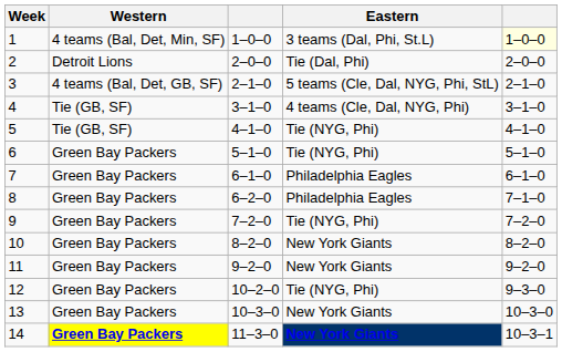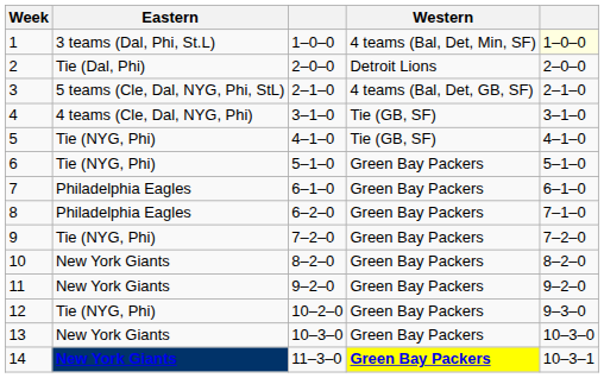 <table class="wikitable">
 <tr>
 <th>Week</th>
+<th>Eastern</th>
+<th></th>
 <th>Western</th>
-<th></th>
-<th>Eastern</th>
 <th></th>
 </tr>
 <tr>
 <td>1</td>
+<td>3 teams (Dal, Phi, St.L)</td>
+<td>1–0–0</td>
 <td>4 teams (Bal, Det, Min, SF)</td>
-<td>1–0–0</td>
-<td>3 teams (Dal, Phi, St.L)</td>
 <td style="background: lightyellow;">1–0–0</td>
 </tr>
 <tr>
 <td>2</td>
+<td>Tie (Dal, Phi)</td>
+<td>2–0–0</td>
 <td>Detroit Lions</td>
-<td>2–0–0</td>
-<td>Tie (Dal, Phi)</td>
 <td>2–0–0</td>
 </tr>
 <tr>
 <td>3</td>
+<td>5 teams (Cle, Dal, NYG, Phi, StL)</td>
+<td>2–1–0</td>
 <td>4 teams (Bal, Det, GB, SF)</td>
-<td>2–1–0</td>
-<td>5 teams (Cle, Dal, NYG, Phi, StL)</td>
 <td>2–1–0</td>
 </tr>
 <tr>
 <td>4</td>
+<td>4 teams (Cle, Dal, NYG, Phi)</td>
+<td>3–1–0</td>
 <td>Tie (GB, SF)</td>
-<td>3–1–0</td>
-<td>4 teams (Cle, Dal, NYG, Phi)</td>
 <td>3–1–0</td>
 </tr>
 <tr>
 <td>5</td>
+<td>Tie (NYG, Phi)</td>
+<td>4–1–0</td>
 <td>Tie (GB, SF)</td>
-<td>4–1–0</td>
-<td>Tie (NYG, Phi)</td>
 <td>4–1–0</td>
 </tr>
 <tr>
 <td>6</td>
+<td>Tie (NYG, Phi)</td>
+<td>5–1–0</td>
 <td>Green Bay Packers</td>
-<td>5–1–0</td>
-<td>Tie (NYG, Phi)</td>
 <td>5–1–0</td>
 </tr>
 <tr>
 <td>7</td>
+<td>Philadelphia Eagles</td>
+<td>6–1–0</td>
 <td>Green Bay Packers</td>
-<td>6–1–0</td>
-<td>Philadelphia Eagles</td>
 <td>6–1–0</td>
 </tr>
 <tr>
 <td>8</td>
+<td>Philadelphia Eagles</td>
+<td>6–2–0</td>
 <td>Green Bay Packers</td>
-<td>6–2–0</td>
-<td>Philadelphia Eagles</td>
 <td>7–1–0</td>
 </tr>
 <tr>
 <td>9</td>
+<td>Tie (NYG, Phi)</td>
+<td>7–2–0</td>
 <td>Green Bay Packers</td>
-<td>7–2–0</td>
-<td>Tie (NYG, Phi)</td>
 <td>7–2–0</td>
 </tr>
 <tr>
 <td>10</td>
+<td>New York Giants</td>
+<td>8–2–0</td>
 <td>Green Bay Packers</td>
-<td>8–2–0</td>
-<td>New York Giants</td>
 <td>8–2–0</td>
 </tr>
 <tr>
 <td>11</td>
+<td>New York Giants</td>
+<td>9–2–0</td>
 <td>Green Bay Packers</td>
-<td>9–2–0</td>
-<td>New York Giants</td>
 <td>9–2–0</td>
 </tr>
 <tr>
 <td>12</td>
+<td>Tie (NYG, Phi)</td>
+<td>10–2–0</td>
 <td>Green Bay Packers</td>
-<td>10–2–0</td>
-<td>Tie (NYG, Phi)</td>
 <td>9–3–0</td>
 </tr>
 <tr>
 <td>13</td>
+<td>New York Giants</td>
+<td>10–3–0</td>
 <td>Green Bay Packers</td>
-<td>10–3–0</td>
-<td>New York Giants</td>
 <td>10–3–0</td>
 </tr>
 <tr>
 <td>14</td>
+<td bgcolor="#013369"><strong><a href='#'><span>New York Giants</span></a></strong></td>
+<td>11–3–0</td>
 <td bgcolor="#FFFF00"><strong><a href='#'><span>Green Bay Packers</span></a></strong></td>
-<td>11–3–0</td>
-<td bgcolor="#013369"><strong><a href='#'><span>New York Giants</span></a></strong></td>
 <td>10–3–1</td>
 </tr>
 </table>
